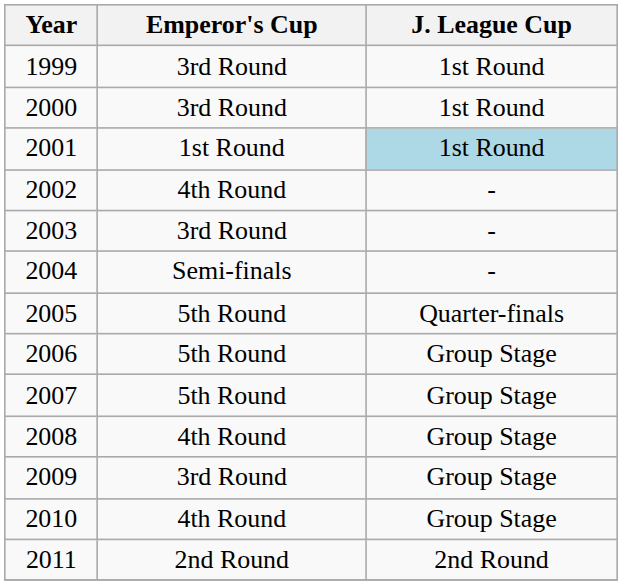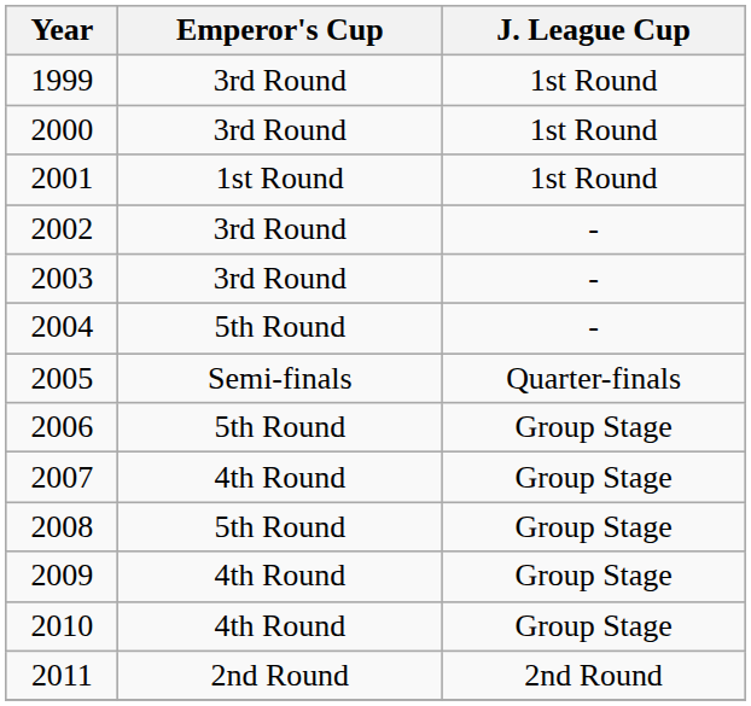 <table class="wikitable" style="width:30%; text-align: center;">
 <tr>
 <th>Year</th>
 <th>Emperor's Cup</th>
 <th>J. League Cup</th>
 </tr>
 <tr>
 <td>1999</td>
 <td>3rd Round</td>
 <td>1st Round</td>
 </tr>
 <tr>
 <td>2000</td>
 <td>3rd Round</td>
 <td>1st Round</td>
 </tr>
 <tr>
 <td>2001</td>
 <td>1st Round</td>
-<td style="background: lightblue;">1st Round</td>
+<td>1st Round</td>
 </tr>
 <tr>
 <td>2002</td>
-<td>4th Round</td>
+<td>3rd Round</td>
 <td>-</td>
 </tr>
 <tr>
 <td>2003</td>
 <td>3rd Round</td>
 <td>-</td>
 </tr>
 <tr>
 <td>2004</td>
-<td>Semi-finals</td>
+<td>5th Round</td>
 <td>-</td>
 </tr>
 <tr>
 <td>2005</td>
-<td>5th Round</td>
+<td>Semi-finals</td>
 <td>Quarter-finals</td>
 </tr>
 <tr>
 <td>2006</td>
 <td>5th Round</td>
 <td>Group Stage</td>
 </tr>
 <tr>
 <td>2007</td>
+<td>4th Round</td>
+<td>Group Stage</td>
+</tr>
+<tr>
+<td>2008</td>
 <td>5th Round</td>
 <td>Group Stage</td>
 </tr>
 <tr>
-<td>2008</td>
+<td>2009</td>
 <td>4th Round</td>
-<td>Group Stage</td>
-</tr>
-<tr>
-<td>2009</td>
-<td>3rd Round</td>
 <td>Group Stage</td>
 </tr>
 <tr>
 <td>2010</td>
 <td>4th Round</td>
 <td>Group Stage</td>
 </tr>
 <tr>
 <td>2011</td>
 <td>2nd Round</td>
 <td>2nd Round</td>
 </tr>
 <tr>
 </tr>
 </table>
